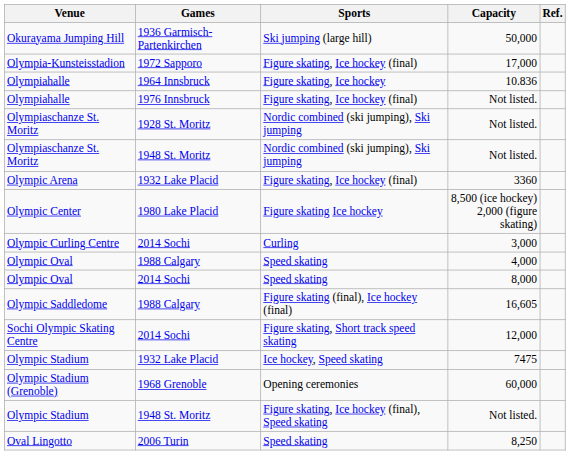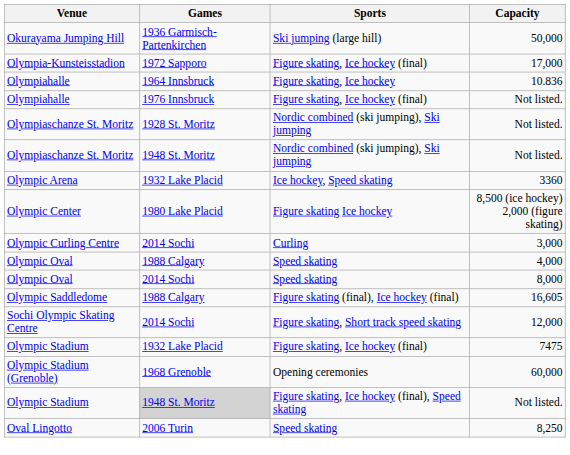 <table class="wikitable sortable" width=780px>
 <tr>
 <th>Venue</th>
 <th>Games</th>
 <th>Sports</th>
 <th>Capacity</th>
-<th>Ref.</th>
 </tr>
 <tr>
 <td><a href='#'>Okurayama Jumping Hill</a></td>
 <td><a href='#'>1936 Garmisch-Partenkirchen</a></td>
 <td><a href='#'>Ski jumping</a> (large hill)</td>
 <td align="right">50,000</td>
-<td align=center></td>
 </tr>
 <tr>
 <td><a href='#'>Olympia-Kunsteisstadion</a></td>
 <td><a href='#'>1972 Sapporo</a></td>
 <td><a href='#'>Figure skating</a>, <a href='#'>Ice hockey</a> (final)</td>
 <td align="right">17,000</td>
-<td align=center></td>
 </tr>
 <tr>
 <td><a href='#'>Olympiahalle</a></td>
 <td><a href='#'>1964 Innsbruck</a></td>
 <td><a href='#'>Figure skating</a>, <a href='#'>Ice hockey</a></td>
 <td align="right">10.836</td>
-<td align=center></td>
 </tr>
 <tr>
 <td><a href='#'>Olympiahalle</a></td>
 <td><a href='#'>1976 Innsbruck</a></td>
 <td><a href='#'>Figure skating</a>, <a href='#'>Ice hockey</a> (final)</td>
 <td align="right">Not listed.</td>
-<td align=center></td>
 </tr>
 <tr>
 <td><a href='#'>Olympiaschanze St. Moritz</a></td>
 <td><a href='#'>1928 St. Moritz</a></td>
 <td><a href='#'>Nordic combined</a> (ski jumping), <a href='#'>Ski jumping</a></td>
 <td align="right">Not listed.</td>
-<td align=center></td>
 </tr>
 <tr>
 <td><a href='#'>Olympiaschanze St. Moritz</a></td>
 <td><a href='#'>1948 St. Moritz</a></td>
 <td><a href='#'>Nordic combined</a> (ski jumping), <a href='#'>Ski jumping</a></td>
 <td align="right">Not listed.</td>
-<td align=center></td>
 </tr>
 <tr>
 <td><a href='#'>Olympic Arena</a></td>
 <td><a href='#'>1932 Lake Placid</a></td>
-<td><a href='#'>Figure skating</a>, <a href='#'>Ice hockey</a> (final)</td>
+<td><a href='#'>Ice hockey</a>, <a href='#'>Speed skating</a></td>
 <td align="right">3360</td>
-<td align=center></td>
 </tr>
 <tr>
 <td><a href='#'>Olympic Center</a></td>
 <td><a href='#'>1980 Lake Placid</a></td>
 <td><a href='#'>Figure skating</a> <a href='#'>Ice hockey</a></td>
 <td align="right">8,500 (ice hockey)<br>2,000 (figure skating)</td>
-<td align=center></td>
 </tr>
 <tr>
 <td><a href='#'>Olympic Curling Centre</a></td>
 <td><a href='#'>2014 Sochi</a></td>
 <td><a href='#'>Curling</a></td>
 <td align="right">3,000</td>
-<td align=center></td>
 </tr>
 <tr>
 <td><a href='#'>Olympic Oval</a></td>
 <td><a href='#'>1988 Calgary</a></td>
 <td><a href='#'>Speed skating</a></td>
 <td align="right">4,000</td>
-<td align=center></td>
 </tr>
 <tr>
 <td><a href='#'>Olympic Oval</a></td>
 <td><a href='#'>2014 Sochi</a></td>
 <td><a href='#'>Speed skating</a></td>
 <td align="right">8,000</td>
-<td align=center></td>
 </tr>
 <tr>
 <td><a href='#'>Olympic Saddledome</a></td>
 <td><a href='#'>1988 Calgary</a></td>
 <td><a href='#'>Figure skating</a> (final), <a href='#'>Ice hockey</a> (final)</td>
 <td align="right">16,605</td>
-<td align=center></td>
 </tr>
 <tr>
 <td><a href='#'>Sochi Olympic Skating Centre</a></td>
 <td><a href='#'>2014 Sochi</a></td>
 <td><a href='#'>Figure skating</a>, <a href='#'>Short track speed skating</a></td>
 <td align="right">12,000</td>
-<td align=center></td>
 </tr>
 <tr>
 <td><a href='#'>Olympic Stadium</a></td>
 <td><a href='#'>1932 Lake Placid</a></td>
-<td><a href='#'>Ice hockey</a>, <a href='#'>Speed skating</a></td>
+<td><a href='#'>Figure skating</a>, <a href='#'>Ice hockey</a> (final)</td>
 <td align="right">7475</td>
-<td align=center></td>
 </tr>
 <tr>
 <td><a href='#'>Olympic Stadium (Grenoble)</a></td>
 <td><a href='#'>1968 Grenoble</a></td>
 <td>Opening ceremonies</td>
 <td align="right">60,000</td>
-<td align=center></td>
 </tr>
 <tr>
 <td><a href='#'>Olympic Stadium</a></td>
-<td><a href='#'>1948 St. Moritz</a></td>
+<td style="background: lightgrey;"><a href='#'>1948 St. Moritz</a></td>
 <td><a href='#'>Figure skating</a>, <a href='#'>Ice hockey</a> (final), <a href='#'>Speed skating</a></td>
 <td align="right">Not listed.</td>
-<td align=center></td>
 </tr>
 <tr>
 <td><a href='#'>Oval Lingotto</a></td>
 <td><a href='#'>2006 Turin</a></td>
 <td><a href='#'>Speed skating</a></td>
 <td align="right">8,250</td>
-<td align=center></td>
 </tr>
 </table>
